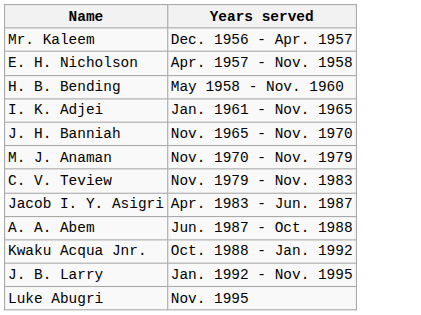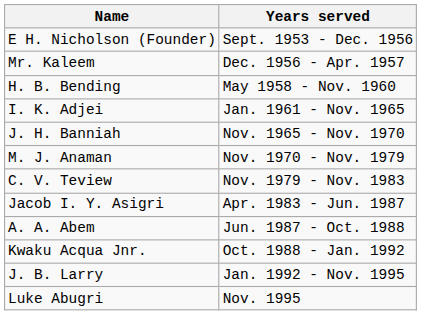 <table class="wikitable">
 <tr>
 <th>Name</th>
 <th>Years served</th>
 </tr>
 <tr>
+<td>E H. Nicholson (Founder)</td>
+<td>Sept. 1953 - Dec. 1956</td>
+</tr>
+<tr>
 <td>Mr. Kaleem</td>
 <td>Dec. 1956 - Apr. 1957</td>
-</tr>
-<tr>
-<td>E. H. Nicholson</td>
-<td>Apr. 1957 - Nov. 1958</td>
 </tr>
 <tr>
 <td>H. B. Bending</td>
 <td>May 1958 - Nov. 1960</td>
 </tr>
 <tr>
 <td>I. K. Adjei</td>
 <td>Jan. 1961 - Nov. 1965</td>
 </tr>
 <tr>
 <td>J. H. Banniah</td>
 <td>Nov. 1965 - Nov. 1970</td>
 </tr>
 <tr>
 <td>M. J. Anaman</td>
 <td>Nov. 1970 - Nov. 1979</td>
 </tr>
 <tr>
 <td>C. V. Teview</td>
 <td>Nov. 1979 - Nov. 1983</td>
 </tr>
 <tr>
 <td>Jacob I. Y. Asigri</td>
 <td>Apr. 1983 - Jun. 1987</td>
 </tr>
 <tr>
 <td>A. A. Abem</td>
 <td>Jun. 1987 - Oct. 1988</td>
 </tr>
 <tr>
 <td>Kwaku Acqua Jnr.</td>
 <td>Oct. 1988 - Jan. 1992</td>
 </tr>
 <tr>
 <td>J. B. Larry</td>
 <td>Jan. 1992 - Nov. 1995</td>
 </tr>
 <tr>
 <td>Luke Abugri</td>
 <td>Nov. 1995</td>
 </tr>
 </table>
